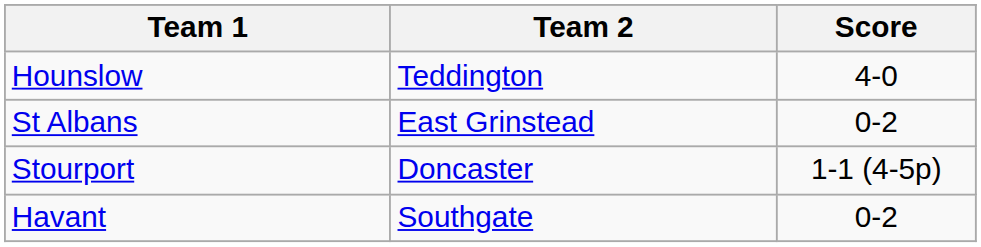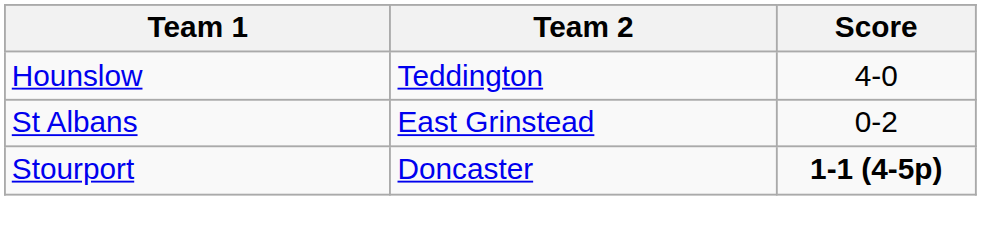 <table class="wikitable" style="font-size: 100%">
 <tr>
 <th width=200>Team 1</th>
 <th width=200>Team 2</th>
 <th width=100>Score</th>
 </tr>
 <tr>
 <td><a href='#'>Hounslow</a></td>
 <td><a href='#'>Teddington</a></td>
 <td align=center>4-0</td>
 </tr>
 <tr>
 <td><a href='#'>St Albans</a></td>
 <td><a href='#'>East Grinstead</a></td>
 <td align=center>0-2</td>
 </tr>
 <tr>
 <td><a href='#'>Stourport</a></td>
 <td><a href='#'>Doncaster</a></td>
-<td align=center>1-1 (4-5p)</td>
-</tr>
-<tr>
-<td><a href='#'>Havant</a></td>
-<td><a href='#'>Southgate</a></td>
-<td align=center>0-2</td>
+<td align=center><strong>1-1 (4-5p)</strong></td>
 </tr>
 </table>
